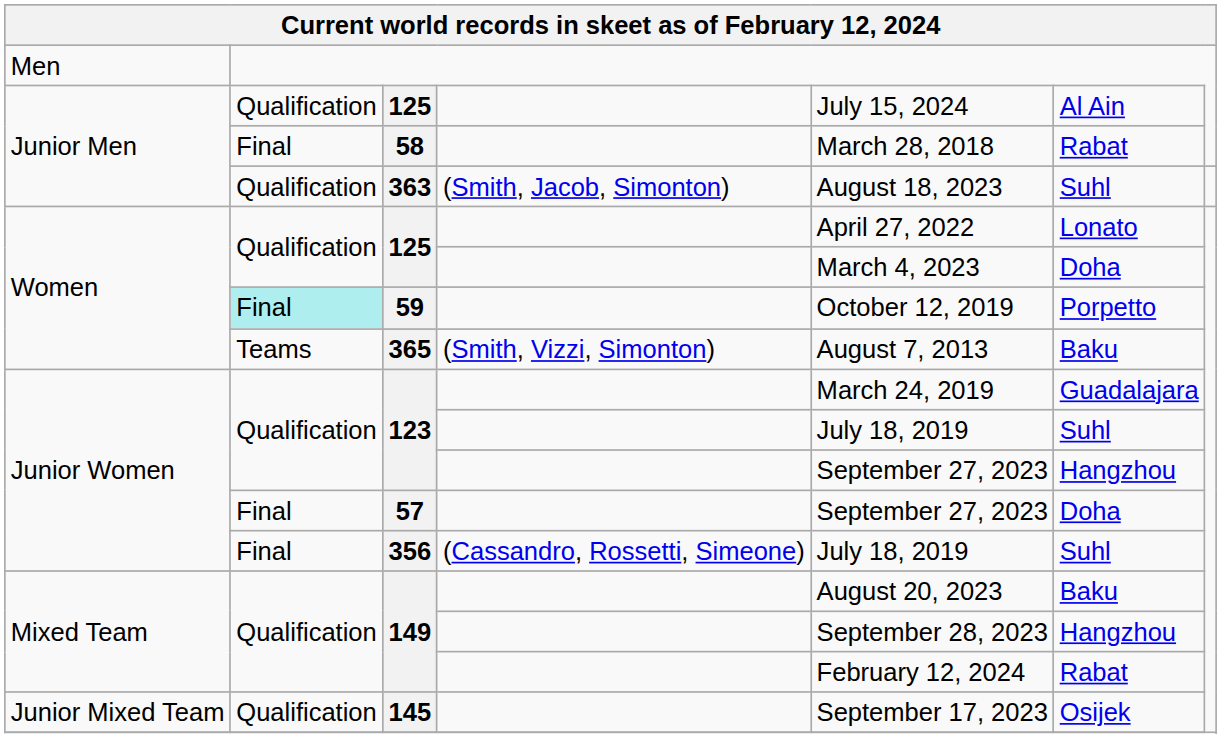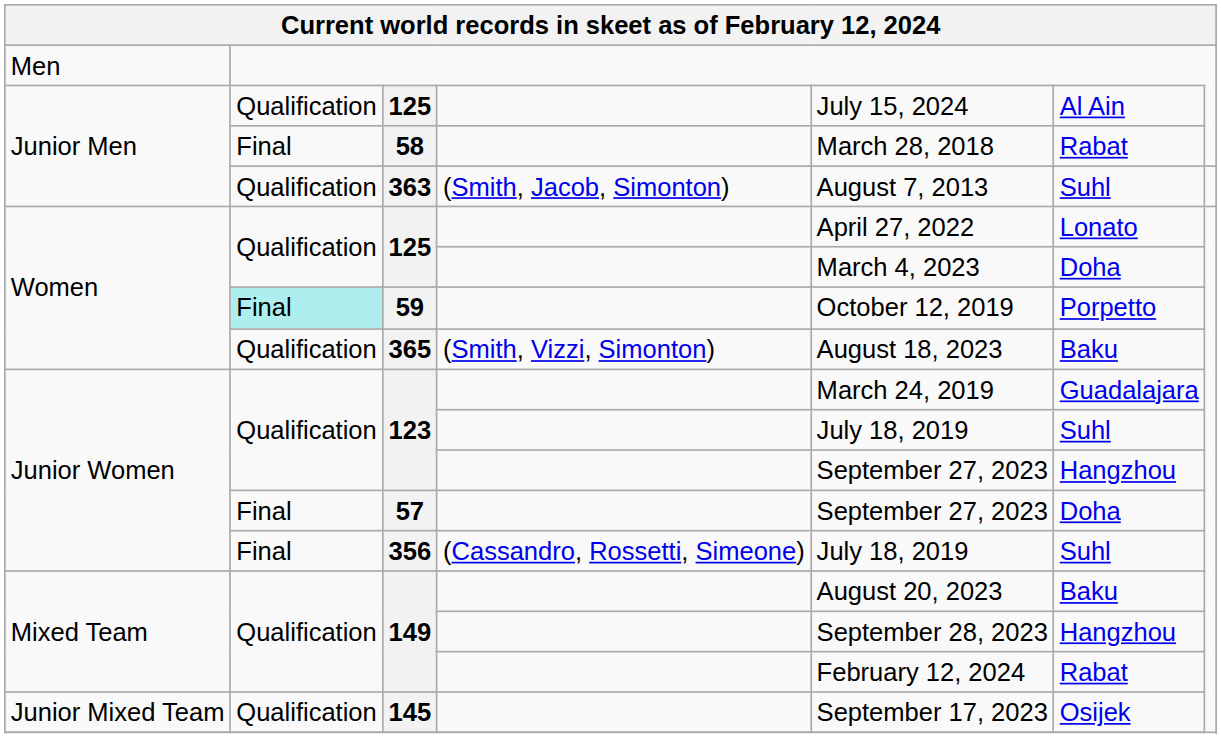 <table class="wikitable" style="font-size: 95%">
 <tr>
 <th colspan=7>Current world records in skeet as of February 12, 2024 </th>
 </tr>
 <tr>
 <td rowspan=3>Men<br></td>
 </tr>
 <tr>
 </tr>
 <tr>
 </tr>
 <tr>
 <td rowspan=3>Junior Men</td>
 <td rowspan=1>Qualification</td>
 <th rowspan=1>125</th>
 <td></td>
 <td>July 15, 2024</td>
 <td><a href='#'>Al Ain</a> </td>
 </tr>
 <tr>
 <td>Final</td>
 <th>58</th>
 <td></td>
 <td>March 28, 2018</td>
 <td><a href='#'>Rabat</a> </td>
 </tr>
 <tr>
 <td rowspan=1>Qualification</td>
 <th>363</th>
 <td> (<a href='#'>Smith</a>, <a href='#'>Jacob</a>, <a href='#'>Simonton</a>)</td>
-<td>August 18, 2023</td>
+<td>August 7, 2013</td>
 <td><a href='#'>Suhl</a> </td>
 <td></td>
 </tr>
 <tr>
 <td rowspan=4>Women</td>
 <td rowspan=2>Qualification</td>
 <th rowspan=2>125</th>
 <td></td>
 <td>April 27, 2022</td>
 <td><a href='#'>Lonato</a> </td>
 </tr>
 <tr>
 <td></td>
 <td>March 4, 2023</td>
 <td><a href='#'>Doha</a> </td>
 </tr>
 <tr>
 <td style="background: paleturquoise;">Final</td>
 <th>59</th>
 <td></td>
 <td>October 12, 2019</td>
 <td><a href='#'>Porpetto</a> </td>
 </tr>
 <tr>
-<td>Teams</td>
+<td>Qualification</td>
 <th>365</th>
 <td> (<a href='#'>Smith</a>, <a href='#'>Vizzi</a>, <a href='#'>Simonton</a>)</td>
-<td>August 7, 2013</td>
+<td>August 18, 2023</td>
 <td><a href='#'>Baku</a> </td>
 </tr>
 <tr>
 <td rowspan=5>Junior Women</td>
 <td rowspan=3>Qualification</td>
 <th rowspan=3>123</th>
 <td></td>
 <td>March 24, 2019</td>
 <td><a href='#'>Guadalajara</a> </td>
 </tr>
 <tr>
 <td></td>
 <td>July 18, 2019</td>
 <td><a href='#'>Suhl</a> </td>
 </tr>
 <tr>
 <td></td>
 <td>September 27, 2023</td>
 <td><a href='#'>Hangzhou</a> </td>
 </tr>
 <tr>
 <td rowspan=1>Final</td>
 <th rowspan=1>57</th>
 <td></td>
 <td>September 27, 2023</td>
 <td><a href='#'>Doha</a> </td>
 </tr>
 <tr>
 <td rowspan=1>Final</td>
 <th>356</th>
 <td> (<a href='#'>Cassandro</a>, <a href='#'>Rossetti</a>, <a href='#'>Simeone</a>)</td>
 <td>July 18, 2019</td>
 <td><a href='#'>Suhl</a> </td>
 </tr>
 <tr>
 <td rowspan=3>Mixed Team</td>
 <td rowspan=3>Qualification</td>
 <th rowspan=3>149</th>
 <td><br></td>
 <td>August 20, 2023</td>
 <td><a href='#'>Baku</a> </td>
 </tr>
 <tr>
 <td><br></td>
 <td>September 28, 2023</td>
 <td><a href='#'>Hangzhou</a> </td>
 </tr>
 <tr>
 <td><br></td>
 <td>February 12, 2024</td>
 <td><a href='#'>Rabat</a> </td>
 </tr>
 <tr>
 <td rowspan=1>Junior Mixed Team</td>
 <td>Qualification</td>
 <th>145</th>
 <td><br></td>
 <td>September 17, 2023</td>
 <td><a href='#'>Osijek</a> </td>
 </tr>
 <tr>
 </tr>
 </table>
